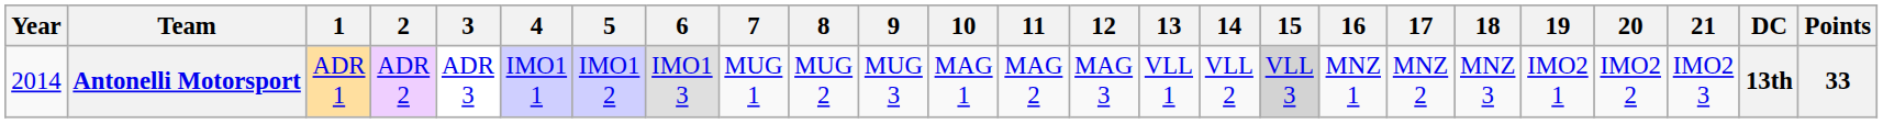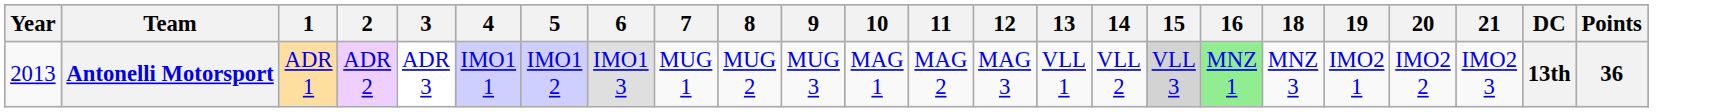 <table class="wikitable" style="text-align:center; font-size:85%">
 <tr>
 <th>Year</th>
 <th>Team</th>
 <th>1</th>
 <th>2</th>
 <th>3</th>
 <th>4</th>
 <th>5</th>
 <th>6</th>
 <th>7</th>
 <th>8</th>
 <th>9</th>
 <th>10</th>
 <th>11</th>
 <th>12</th>
 <th>13</th>
 <th>14</th>
 <th>15</th>
 <th>16</th>
-<th>17</th>
 <th>18</th>
 <th>19</th>
 <th>20</th>
 <th>21</th>
 <th>DC</th>
 <th>Points</th>
 </tr>
 <tr>
-<td><a href='#'>2014</a></td>
+<td><a href='#'>2013</a></td>
 <th nowrap><a href='#'>Antonelli Motorsport</a></th>
 <td style="background:#FFDF9F;"><a href='#'>ADR<br>1</a><br></td>
 <td style="background:#EFCFFF;"><a href='#'>ADR<br>2</a><br></td>
 <td style="background:#FFFFFF;"><a href='#'>ADR<br>3</a><br></td>
 <td style="background:#CFCFFF;"><a href='#'>IMO1<br>1</a><br></td>
 <td style="background:#CFCFFF;"><a href='#'>IMO1<br>2</a><br></td>
 <td style="background:#DFDFDF;"><a href='#'>IMO1<br>3</a><br></td>
 <td><a href='#'>MUG<br>1</a></td>
 <td><a href='#'>MUG<br>2</a></td>
 <td><a href='#'>MUG<br>3</a></td>
 <td><a href='#'>MAG<br>1</a></td>
 <td><a href='#'>MAG<br>2</a></td>
 <td><a href='#'>MAG<br>3</a></td>
 <td><a href='#'>VLL<br>1</a></td>
 <td><a href='#'>VLL<br>2</a></td>
 <td style="background: lightgrey;"><a href='#'>VLL<br>3</a></td>
-<td><a href='#'>MNZ<br>1</a></td>
-<td><a href='#'>MNZ<br>2</a></td>
+<td style="background: lightgreen;"><a href='#'>MNZ<br>1</a></td>
 <td><a href='#'>MNZ<br>3</a></td>
 <td><a href='#'>IMO2<br>1</a></td>
 <td><a href='#'>IMO2<br>2</a></td>
 <td><a href='#'>IMO2<br>3</a></td>
 <th>13th</th>
-<th>33</th>
+<th>36</th>
 </tr>
 </table>
